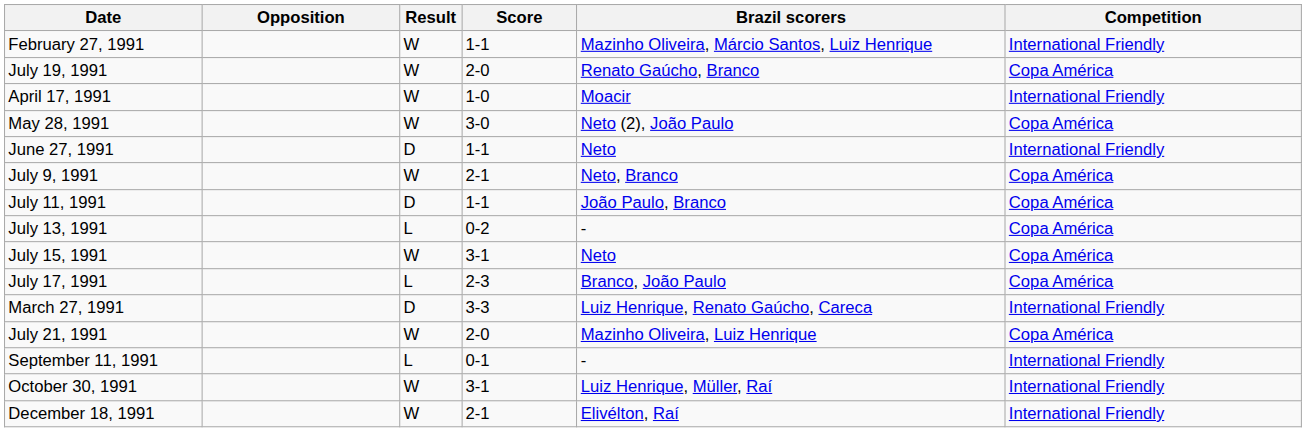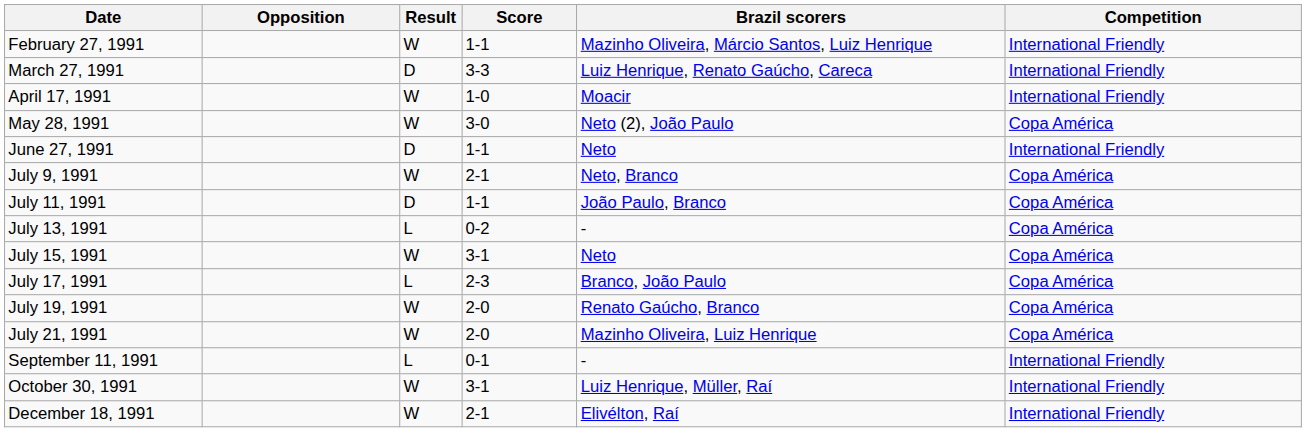 <table class="wikitable" style="text-align: left;">
 <tr>
 <th width=12%>Date</th>
 <th width=12%>Opposition</th>
 <th width=1%>Result</th>
 <th width=7%>Score</th>
 <th width=26%>Brazil scorers</th>
 <th width=18%>Competition</th>
 </tr>
 <tr>
 <td>February 27, 1991</td>
 <td></td>
 <td>W</td>
 <td>1-1</td>
 <td><a href='#'>Mazinho Oliveira</a>, <a href='#'>Márcio Santos</a>, <a href='#'>Luiz Henrique</a></td>
 <td><a href='#'>International Friendly</a></td>
 </tr>
 <tr>
-<td>July 19, 1991</td>
+<td>March 27, 1991</td>
 <td></td>
-<td>W</td>
-<td>2-0</td>
-<td><a href='#'>Renato Gaúcho</a>, <a href='#'>Branco</a></td>
-<td><a href='#'>Copa América</a></td>
+<td>D</td>
+<td>3-3</td>
+<td><a href='#'>Luiz Henrique</a>, <a href='#'>Renato Gaúcho</a>, <a href='#'>Careca</a></td>
+<td><a href='#'>International Friendly</a></td>
 </tr>
 <tr>
 <td>April 17, 1991</td>
 <td></td>
 <td>W</td>
 <td>1-0</td>
 <td><a href='#'>Moacir</a></td>
 <td><a href='#'>International Friendly</a></td>
 </tr>
 <tr>
 <td>May 28, 1991</td>
 <td></td>
 <td>W</td>
 <td>3-0</td>
 <td><a href='#'>Neto</a> (2), <a href='#'>João Paulo</a></td>
 <td><a href='#'>Copa América</a></td>
 </tr>
 <tr>
 <td>June 27, 1991</td>
 <td></td>
 <td>D</td>
 <td>1-1</td>
 <td><a href='#'>Neto</a></td>
 <td><a href='#'>International Friendly</a></td>
 </tr>
 <tr>
 <td>July 9, 1991</td>
 <td></td>
 <td>W</td>
 <td>2-1</td>
 <td><a href='#'>Neto</a>, <a href='#'>Branco</a></td>
 <td><a href='#'>Copa América</a></td>
 </tr>
 <tr>
 <td>July 11, 1991</td>
 <td></td>
 <td>D</td>
 <td>1-1</td>
 <td><a href='#'>João Paulo</a>, <a href='#'>Branco</a></td>
 <td><a href='#'>Copa América</a></td>
 </tr>
 <tr>
 <td>July 13, 1991</td>
 <td></td>
 <td>L</td>
 <td>0-2</td>
 <td>-</td>
 <td><a href='#'>Copa América</a></td>
 </tr>
 <tr>
 <td>July 15, 1991</td>
 <td></td>
 <td>W</td>
 <td>3-1</td>
 <td><a href='#'>Neto</a></td>
 <td><a href='#'>Copa América</a></td>
 </tr>
 <tr>
 <td>July 17, 1991</td>
 <td></td>
 <td>L</td>
 <td>2-3</td>
 <td><a href='#'>Branco</a>, <a href='#'>João Paulo</a></td>
 <td><a href='#'>Copa América</a></td>
 </tr>
 <tr>
-<td>March 27, 1991</td>
+<td>July 19, 1991</td>
 <td></td>
-<td>D</td>
-<td>3-3</td>
-<td><a href='#'>Luiz Henrique</a>, <a href='#'>Renato Gaúcho</a>, <a href='#'>Careca</a></td>
-<td><a href='#'>International Friendly</a></td>
+<td>W</td>
+<td>2-0</td>
+<td><a href='#'>Renato Gaúcho</a>, <a href='#'>Branco</a></td>
+<td><a href='#'>Copa América</a></td>
 </tr>
 <tr>
 <td>July 21, 1991</td>
 <td></td>
 <td>W</td>
 <td>2-0</td>
 <td><a href='#'>Mazinho Oliveira</a>, <a href='#'>Luiz Henrique</a></td>
 <td><a href='#'>Copa América</a></td>
 </tr>
 <tr>
 <td>September 11, 1991</td>
 <td></td>
 <td>L</td>
 <td>0-1</td>
 <td>-</td>
 <td><a href='#'>International Friendly</a></td>
 </tr>
 <tr>
 <td>October 30, 1991</td>
 <td></td>
 <td>W</td>
 <td>3-1</td>
 <td><a href='#'>Luiz Henrique</a>, <a href='#'>Müller</a>, <a href='#'>Raí</a></td>
 <td><a href='#'>International Friendly</a></td>
 </tr>
 <tr>
 <td>December 18, 1991</td>
 <td></td>
 <td>W</td>
 <td>2-1</td>
 <td><a href='#'>Elivélton</a>, <a href='#'>Raí</a></td>
 <td><a href='#'>International Friendly</a></td>
 </tr>
 </table>
